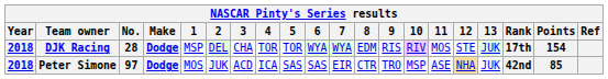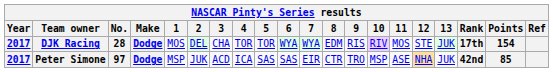 <table class="wikitable" style="text-align:center; font-size:75%">
 <tr>
 <th colspan=20><a href='#'>NASCAR Pinty's Series</a> results</th>
 </tr>
 <tr>
 <th>Year</th>
 <th>Team owner</th>
 <th>No.</th>
 <th>Make</th>
 <th>1</th>
 <th>2</th>
 <th>3</th>
 <th>4</th>
 <th>5</th>
 <th>6</th>
 <th>7</th>
 <th>8</th>
 <th>9</th>
 <th>10</th>
 <th>11</th>
 <th>12</th>
 <th>13</th>
 <th>Rank</th>
 <th>Points</th>
 <th>Ref</th>
 </tr>
 <tr>
-<th><a href='#'>2018</a></th>
+<th><a href='#'>2017</a></th>
 <th><a href='#'>DJK Racing</a></th>
 <th>28</th>
 <th><a href='#'>Dodge</a></th>
-<td><a href='#'>MSP</a></td>
+<td><a href='#'>MOS</a></td>
 <td style="background:#DFFFDF;"><a href='#'>DEL</a><br></td>
 <td><a href='#'>CHA</a></td>
 <td><a href='#'>TOR</a></td>
 <td><a href='#'>TOR</a></td>
 <td style="background:#DFFFDF;"><a href='#'>WYA</a><br></td>
 <td style="background:#DFFFDF;"><a href='#'>WYA</a><br></td>
 <td><a href='#'>EDM</a></td>
 <td><a href='#'>RIS</a></td>
 <td style="background:#EFCFFF;"><a href='#'>RIV</a><br></td>
 <td><a href='#'>MOS</a></td>
 <td><a href='#'>STE</a></td>
 <td style="background:#DFFFDF;"><a href='#'>JUK</a><br></td>
 <th>17th</th>
 <th>154</th>
 <th></th>
 </tr>
 <tr>
-<th><a href='#'>2018</a></th>
+<th><a href='#'>2017</a></th>
 <th>Peter Simone</th>
 <th>97</th>
 <th><a href='#'>Dodge</a></th>
-<td><a href='#'>MOS</a></td>
+<td><a href='#'>MSP</a></td>
 <td><a href='#'>JUK</a></td>
 <td><a href='#'>ACD</a></td>
 <td><a href='#'>ICA</a></td>
 <td><a href='#'>SAS</a></td>
 <td><a href='#'>SAS</a></td>
 <td><a href='#'>EIR</a></td>
 <td><a href='#'>CTR</a></td>
 <td><a href='#'>TRO</a></td>
 <td><a href='#'>MSP</a></td>
 <td><a href='#'>ASE</a></td>
 <td style="background:#FFDF9F;"><a href='#'>NHA</a><br></td>
 <td><a href='#'>JUK</a></td>
 <th>42nd</th>
 <th>85</th>
 <th></th>
 </tr>
 </table>
